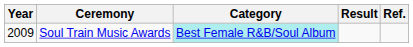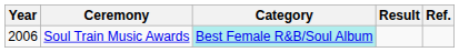 <table class="wikitable">
 <tr>
 <th>Year</th>
 <th>Ceremony</th>
 <th>Category</th>
 <th>Result</th>
 <th>Ref.</th>
 </tr>
 <tr>
-<td>2009</td>
+<td>2006</td>
 <td><a href='#'>Soul Train Music Awards</a></td>
 <td style="background: paleturquoise;"><a href='#'>Best Female R&B/Soul Album</a></td>
 <td></td>
 <td style="text-align:center;"></td>
 </tr>
 </table>
